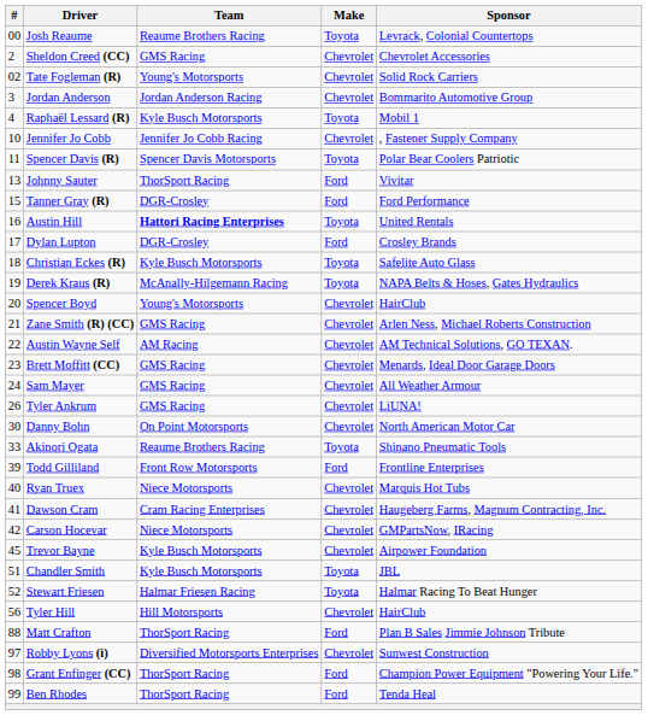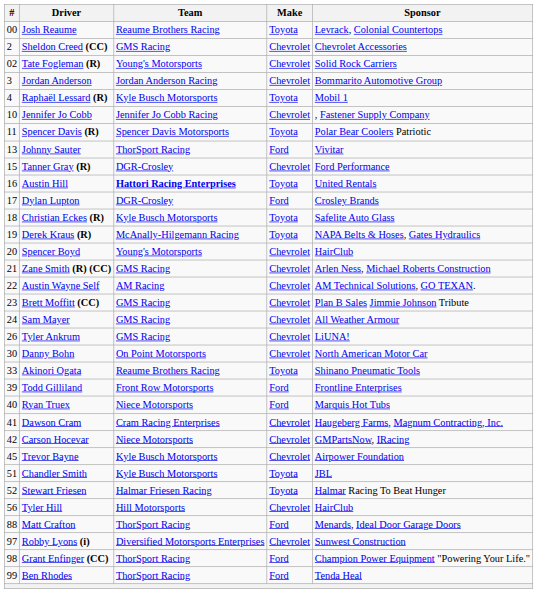 <table class="wikitable" style="font-size:95%">
 <tr>
 <th>#</th>
 <th>Driver</th>
 <th>Team</th>
 <th>Make</th>
 <th>Sponsor</th>
 </tr>
 <tr>
 <td>00</td>
 <td><a href='#'>Josh Reaume</a></td>
 <td><a href='#'>Reaume Brothers Racing</a></td>
 <td><a href='#'>Toyota</a></td>
 <td><a href='#'>Levrack</a>, <a href='#'>Colonial Countertops</a></td>
 </tr>
 <tr>
 <td>2</td>
 <td><a href='#'>Sheldon Creed</a> <strong>(CC)</strong></td>
 <td><a href='#'>GMS Racing</a></td>
 <td><a href='#'>Chevrolet</a></td>
 <td><a href='#'>Chevrolet Accessories</a></td>
 </tr>
 <tr>
 <td>02</td>
 <td><a href='#'>Tate Fogleman</a> <strong>(R)</strong></td>
 <td><a href='#'>Young's Motorsports</a></td>
 <td><a href='#'>Chevrolet</a></td>
 <td><a href='#'>Solid Rock Carriers</a></td>
 </tr>
 <tr>
 <td>3</td>
 <td><a href='#'>Jordan Anderson</a></td>
 <td><a href='#'>Jordan Anderson Racing</a></td>
 <td><a href='#'>Chevrolet</a></td>
 <td><a href='#'>Bommarito Automotive Group</a></td>
 </tr>
 <tr>
 <td>4</td>
 <td><a href='#'>Raphaël Lessard</a> <strong>(R)</strong></td>
 <td><a href='#'>Kyle Busch Motorsports</a></td>
 <td><a href='#'>Toyota</a></td>
 <td><a href='#'>Mobil 1</a></td>
 </tr>
 <tr>
 <td>10</td>
 <td><a href='#'>Jennifer Jo Cobb</a></td>
 <td><a href='#'>Jennifer Jo Cobb Racing</a></td>
 <td><a href='#'>Chevrolet</a></td>
 <td>, <a href='#'>Fastener Supply Company</a></td>
 </tr>
 <tr>
 <td>11</td>
 <td><a href='#'>Spencer Davis</a> <strong>(R)</strong></td>
 <td><a href='#'>Spencer Davis Motorsports</a></td>
 <td><a href='#'>Toyota</a></td>
 <td><a href='#'>Polar Bear Coolers</a> Patriotic</td>
 </tr>
 <tr>
 <td>13</td>
 <td><a href='#'>Johnny Sauter</a></td>
 <td><a href='#'>ThorSport Racing</a></td>
 <td><a href='#'>Ford</a></td>
 <td><a href='#'>Vivitar</a></td>
 </tr>
 <tr>
 <td>15</td>
 <td><a href='#'>Tanner Gray</a> <strong>(R)</strong></td>
 <td><a href='#'>DGR-Crosley</a></td>
-<td><a href='#'>Ford</a></td>
+<td><a href='#'>Chevrolet</a></td>
 <td><a href='#'>Ford Performance</a></td>
 </tr>
 <tr>
 <td>16</td>
 <td><a href='#'>Austin Hill</a></td>
 <td><strong><a href='#'>Hattori Racing Enterprises</a></strong></td>
 <td><a href='#'>Toyota</a></td>
 <td><a href='#'>United Rentals</a></td>
 </tr>
 <tr>
 <td>17</td>
 <td><a href='#'>Dylan Lupton</a></td>
 <td><a href='#'>DGR-Crosley</a></td>
 <td><a href='#'>Ford</a></td>
 <td><a href='#'>Crosley Brands</a></td>
 </tr>
 <tr>
 <td>18</td>
 <td><a href='#'>Christian Eckes</a> <strong>(R)</strong></td>
 <td><a href='#'>Kyle Busch Motorsports</a></td>
 <td><a href='#'>Toyota</a></td>
 <td><a href='#'>Safelite Auto Glass</a></td>
 </tr>
 <tr>
 <td>19</td>
 <td><a href='#'>Derek Kraus</a> <strong>(R)</strong></td>
 <td><a href='#'>McAnally-Hilgemann Racing</a></td>
 <td><a href='#'>Toyota</a></td>
 <td><a href='#'>NAPA Belts & Hoses</a>, <a href='#'>Gates Hydraulics</a></td>
 </tr>
 <tr>
 <td>20</td>
 <td><a href='#'>Spencer Boyd</a></td>
 <td><a href='#'>Young's Motorsports</a></td>
 <td><a href='#'>Chevrolet</a></td>
 <td><a href='#'>HairClub</a></td>
 </tr>
 <tr>
 <td>21</td>
 <td><a href='#'>Zane Smith</a> <strong>(R)</strong> <strong>(CC)</strong></td>
 <td><a href='#'>GMS Racing</a></td>
 <td><a href='#'>Chevrolet</a></td>
 <td><a href='#'>Arlen Ness</a>, <a href='#'>Michael Roberts Construction</a></td>
 </tr>
 <tr>
 <td>22</td>
 <td><a href='#'>Austin Wayne Self</a></td>
 <td><a href='#'>AM Racing</a></td>
 <td><a href='#'>Chevrolet</a></td>
 <td><a href='#'>AM Technical Solutions</a>, <a href='#'>GO TEXAN</a>.</td>
 </tr>
 <tr>
 <td>23</td>
 <td><a href='#'>Brett Moffitt</a> <strong>(CC)</strong></td>
 <td><a href='#'>GMS Racing</a></td>
 <td><a href='#'>Chevrolet</a></td>
-<td><a href='#'>Menards</a>, <a href='#'>Ideal Door Garage Doors</a></td>
+<td><a href='#'>Plan B Sales</a> <a href='#'>Jimmie Johnson</a> Tribute</td>
 </tr>
 <tr>
 <td>24</td>
 <td><a href='#'>Sam Mayer</a></td>
 <td><a href='#'>GMS Racing</a></td>
 <td><a href='#'>Chevrolet</a></td>
 <td><a href='#'>All Weather Armour</a></td>
 </tr>
 <tr>
 <td>26</td>
 <td><a href='#'>Tyler Ankrum</a></td>
 <td><a href='#'>GMS Racing</a></td>
 <td><a href='#'>Chevrolet</a></td>
 <td><a href='#'>LiUNA!</a></td>
 </tr>
 <tr>
 <td>30</td>
 <td><a href='#'>Danny Bohn</a></td>
 <td><a href='#'>On Point Motorsports</a></td>
 <td><a href='#'>Chevrolet</a></td>
 <td><a href='#'>North American Motor Car</a></td>
 </tr>
 <tr>
 <td>33</td>
 <td><a href='#'>Akinori Ogata</a></td>
 <td><a href='#'>Reaume Brothers Racing</a></td>
 <td><a href='#'>Toyota</a></td>
 <td><a href='#'>Shinano Pneumatic Tools</a></td>
 </tr>
 <tr>
 <td>39</td>
 <td><a href='#'>Todd Gilliland</a></td>
 <td><a href='#'>Front Row Motorsports</a></td>
 <td><a href='#'>Ford</a></td>
 <td><a href='#'>Frontline Enterprises</a></td>
 </tr>
 <tr>
 <td>40</td>
 <td><a href='#'>Ryan Truex</a></td>
 <td><a href='#'>Niece Motorsports</a></td>
-<td><a href='#'>Chevrolet</a></td>
+<td><a href='#'>Ford</a></td>
 <td><a href='#'>Marquis Hot Tubs</a></td>
 </tr>
 <tr>
 <td>41</td>
 <td><a href='#'>Dawson Cram</a></td>
 <td><a href='#'>Cram Racing Enterprises</a></td>
 <td><a href='#'>Chevrolet</a></td>
 <td><a href='#'>Haugeberg Farms</a>, <a href='#'>Magnum Contracting, Inc.</a></td>
 </tr>
 <tr>
 <td>42</td>
 <td><a href='#'>Carson Hocevar</a></td>
 <td><a href='#'>Niece Motorsports</a></td>
 <td><a href='#'>Chevrolet</a></td>
 <td><a href='#'>GMPartsNow</a>, <a href='#'>IRacing</a></td>
 </tr>
 <tr>
 <td>45</td>
 <td><a href='#'>Trevor Bayne</a></td>
 <td><a href='#'>Kyle Busch Motorsports</a></td>
 <td><a href='#'>Chevrolet</a></td>
 <td><a href='#'>Airpower Foundation</a></td>
 </tr>
 <tr>
 <td>51</td>
 <td><a href='#'>Chandler Smith</a></td>
 <td><a href='#'>Kyle Busch Motorsports</a></td>
 <td><a href='#'>Toyota</a></td>
 <td><a href='#'>JBL</a></td>
 </tr>
 <tr>
 <td>52</td>
 <td><a href='#'>Stewart Friesen</a></td>
 <td><a href='#'>Halmar Friesen Racing</a></td>
 <td><a href='#'>Toyota</a></td>
 <td><a href='#'>Halmar</a> Racing To Beat Hunger</td>
 </tr>
 <tr>
 <td>56</td>
 <td><a href='#'>Tyler Hill</a></td>
 <td><a href='#'>Hill Motorsports</a></td>
 <td><a href='#'>Chevrolet</a></td>
 <td><a href='#'>HairClub</a></td>
 </tr>
 <tr>
 <td>88</td>
 <td><a href='#'>Matt Crafton</a></td>
 <td><a href='#'>ThorSport Racing</a></td>
 <td><a href='#'>Ford</a></td>
-<td><a href='#'>Plan B Sales</a> <a href='#'>Jimmie Johnson</a> Tribute</td>
+<td><a href='#'>Menards</a>, <a href='#'>Ideal Door Garage Doors</a></td>
 </tr>
 <tr>
 <td>97</td>
 <td><a href='#'>Robby Lyons</a> <strong>(i)</strong></td>
 <td><a href='#'>Diversified Motorsports Enterprises</a></td>
 <td><a href='#'>Chevrolet</a></td>
 <td><a href='#'>Sunwest Construction</a></td>
 </tr>
 <tr>
 <td>98</td>
 <td><a href='#'>Grant Enfinger</a> <strong>(CC)</strong></td>
 <td><a href='#'>ThorSport Racing</a></td>
 <td><a href='#'>Ford</a></td>
 <td><a href='#'>Champion Power Equipment</a> "Powering Your Life."</td>
 </tr>
 <tr>
 <td>99</td>
 <td><a href='#'>Ben Rhodes</a></td>
 <td><a href='#'>ThorSport Racing</a></td>
 <td><a href='#'>Ford</a></td>
 <td><a href='#'>Tenda Heal</a></td>
 </tr>
 <tr>
 <th colspan="5"></th>
 </tr>
 </table>
